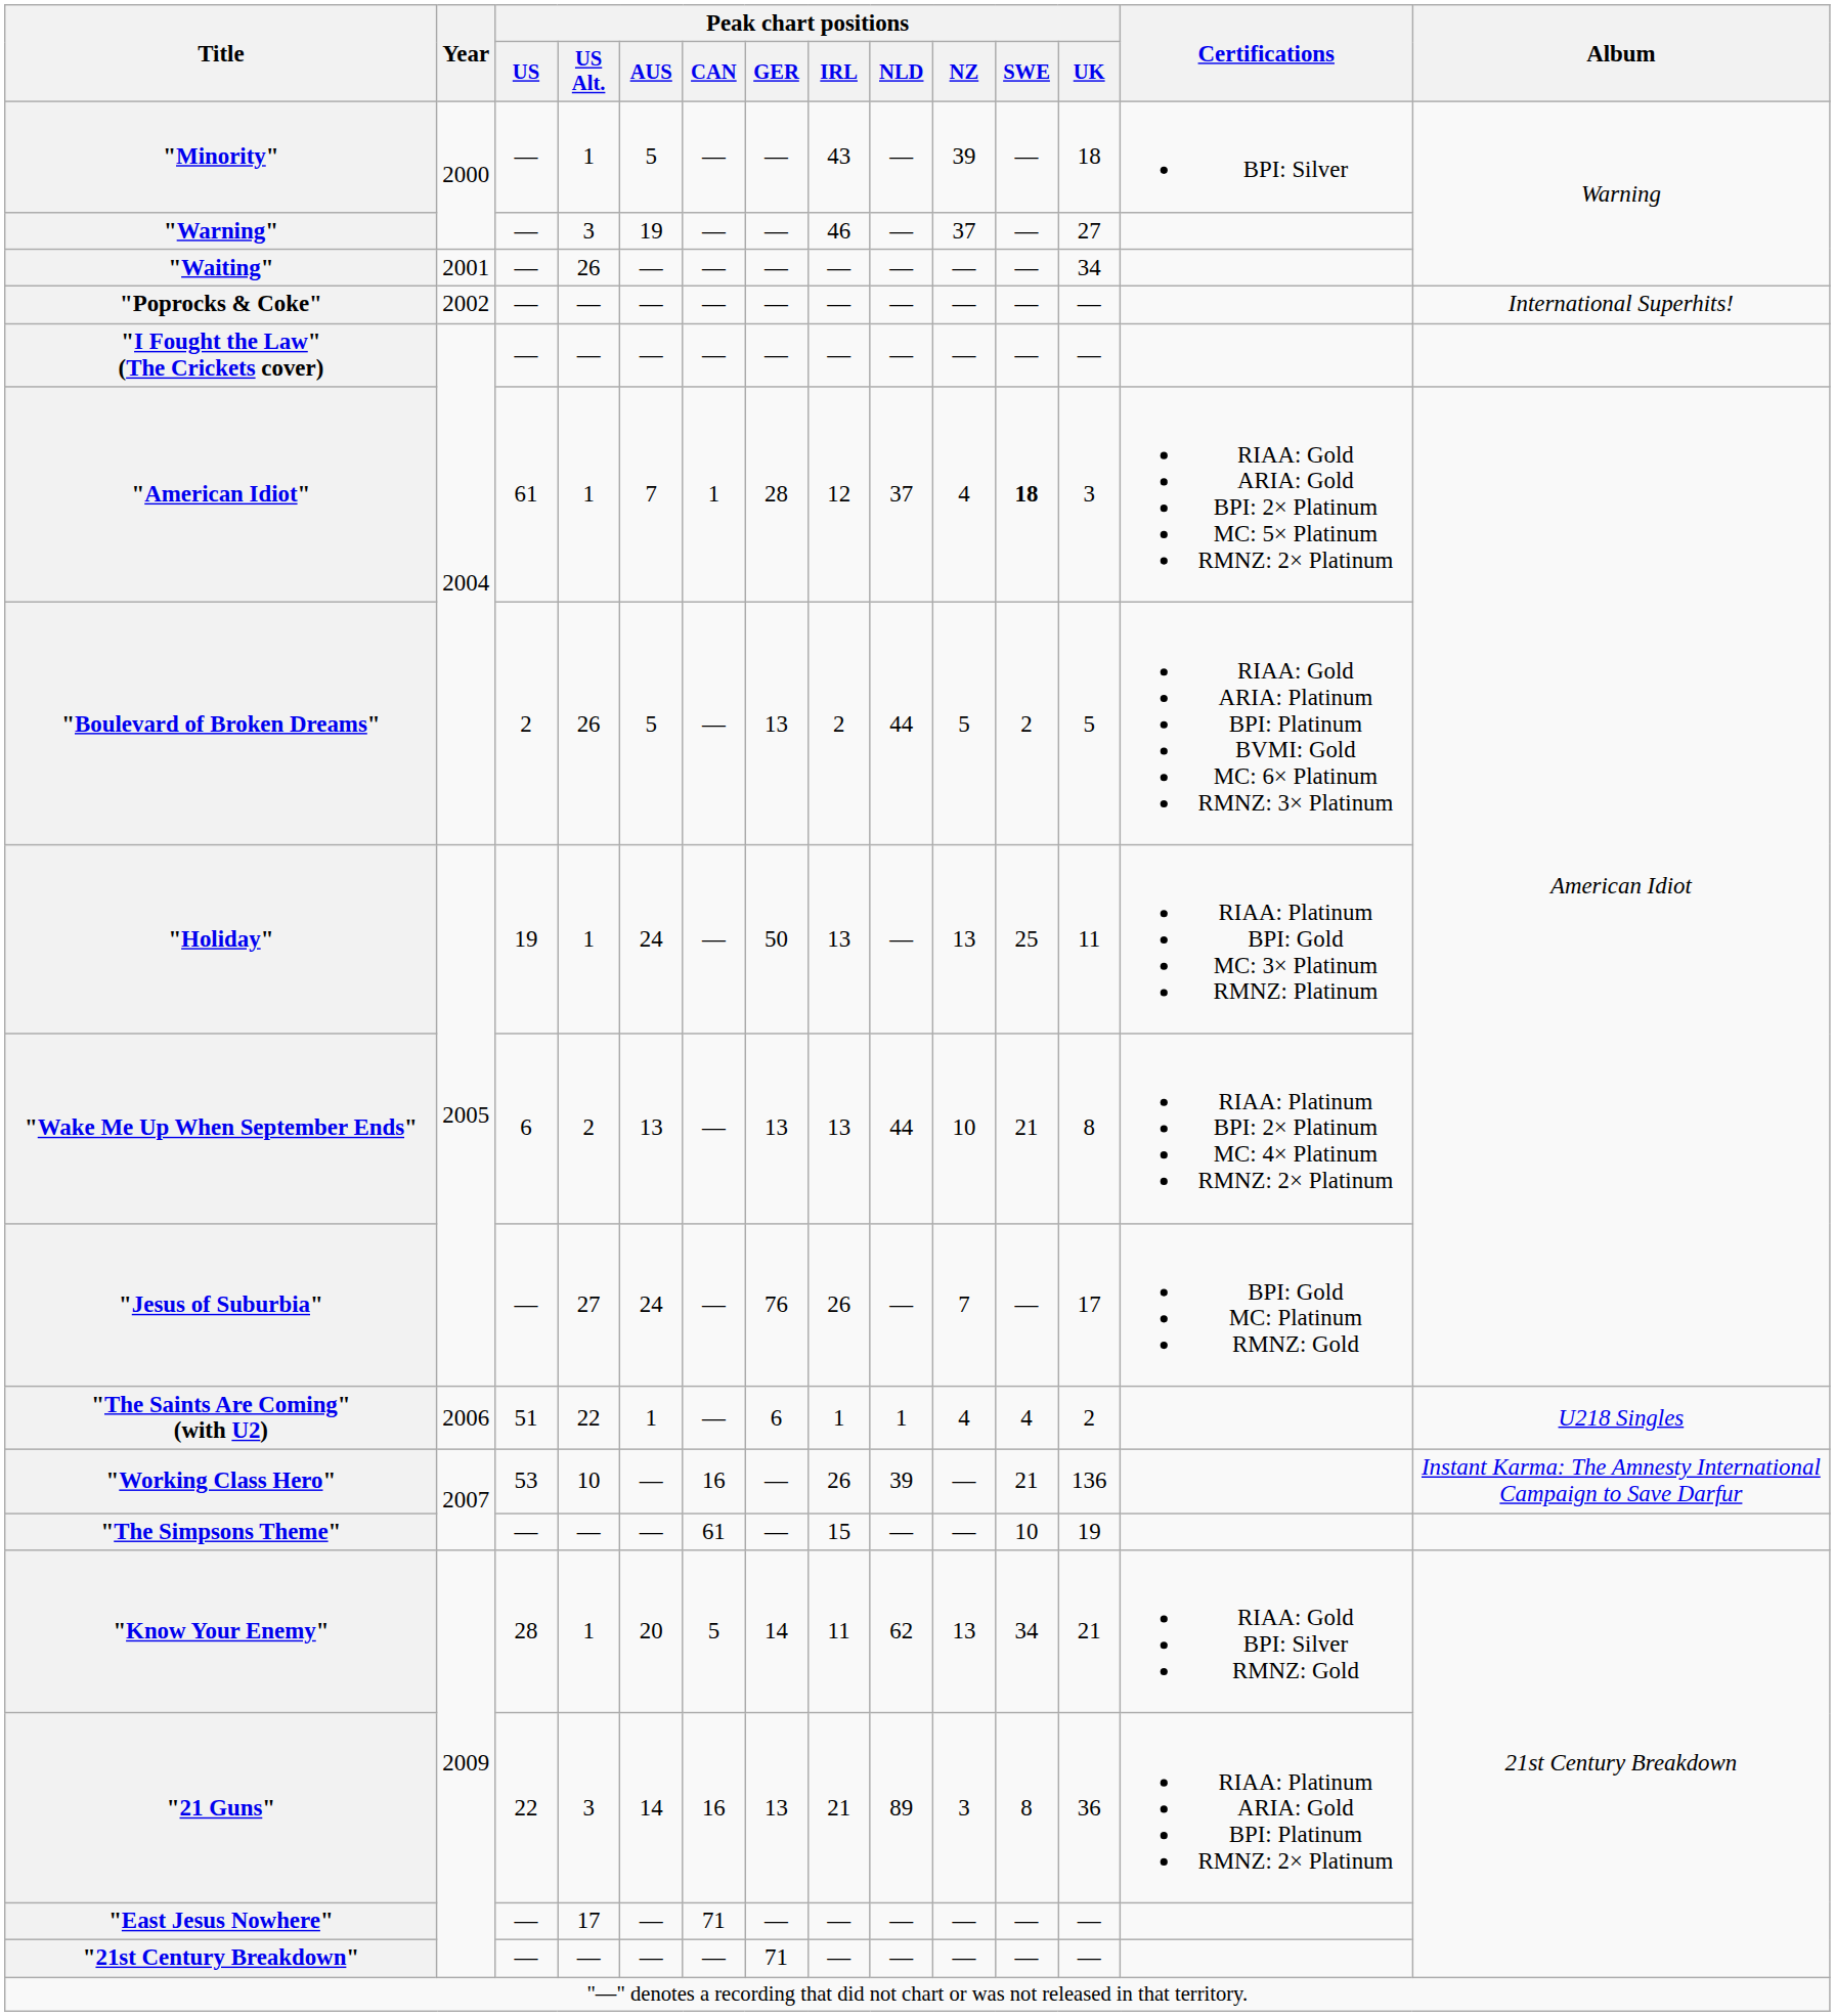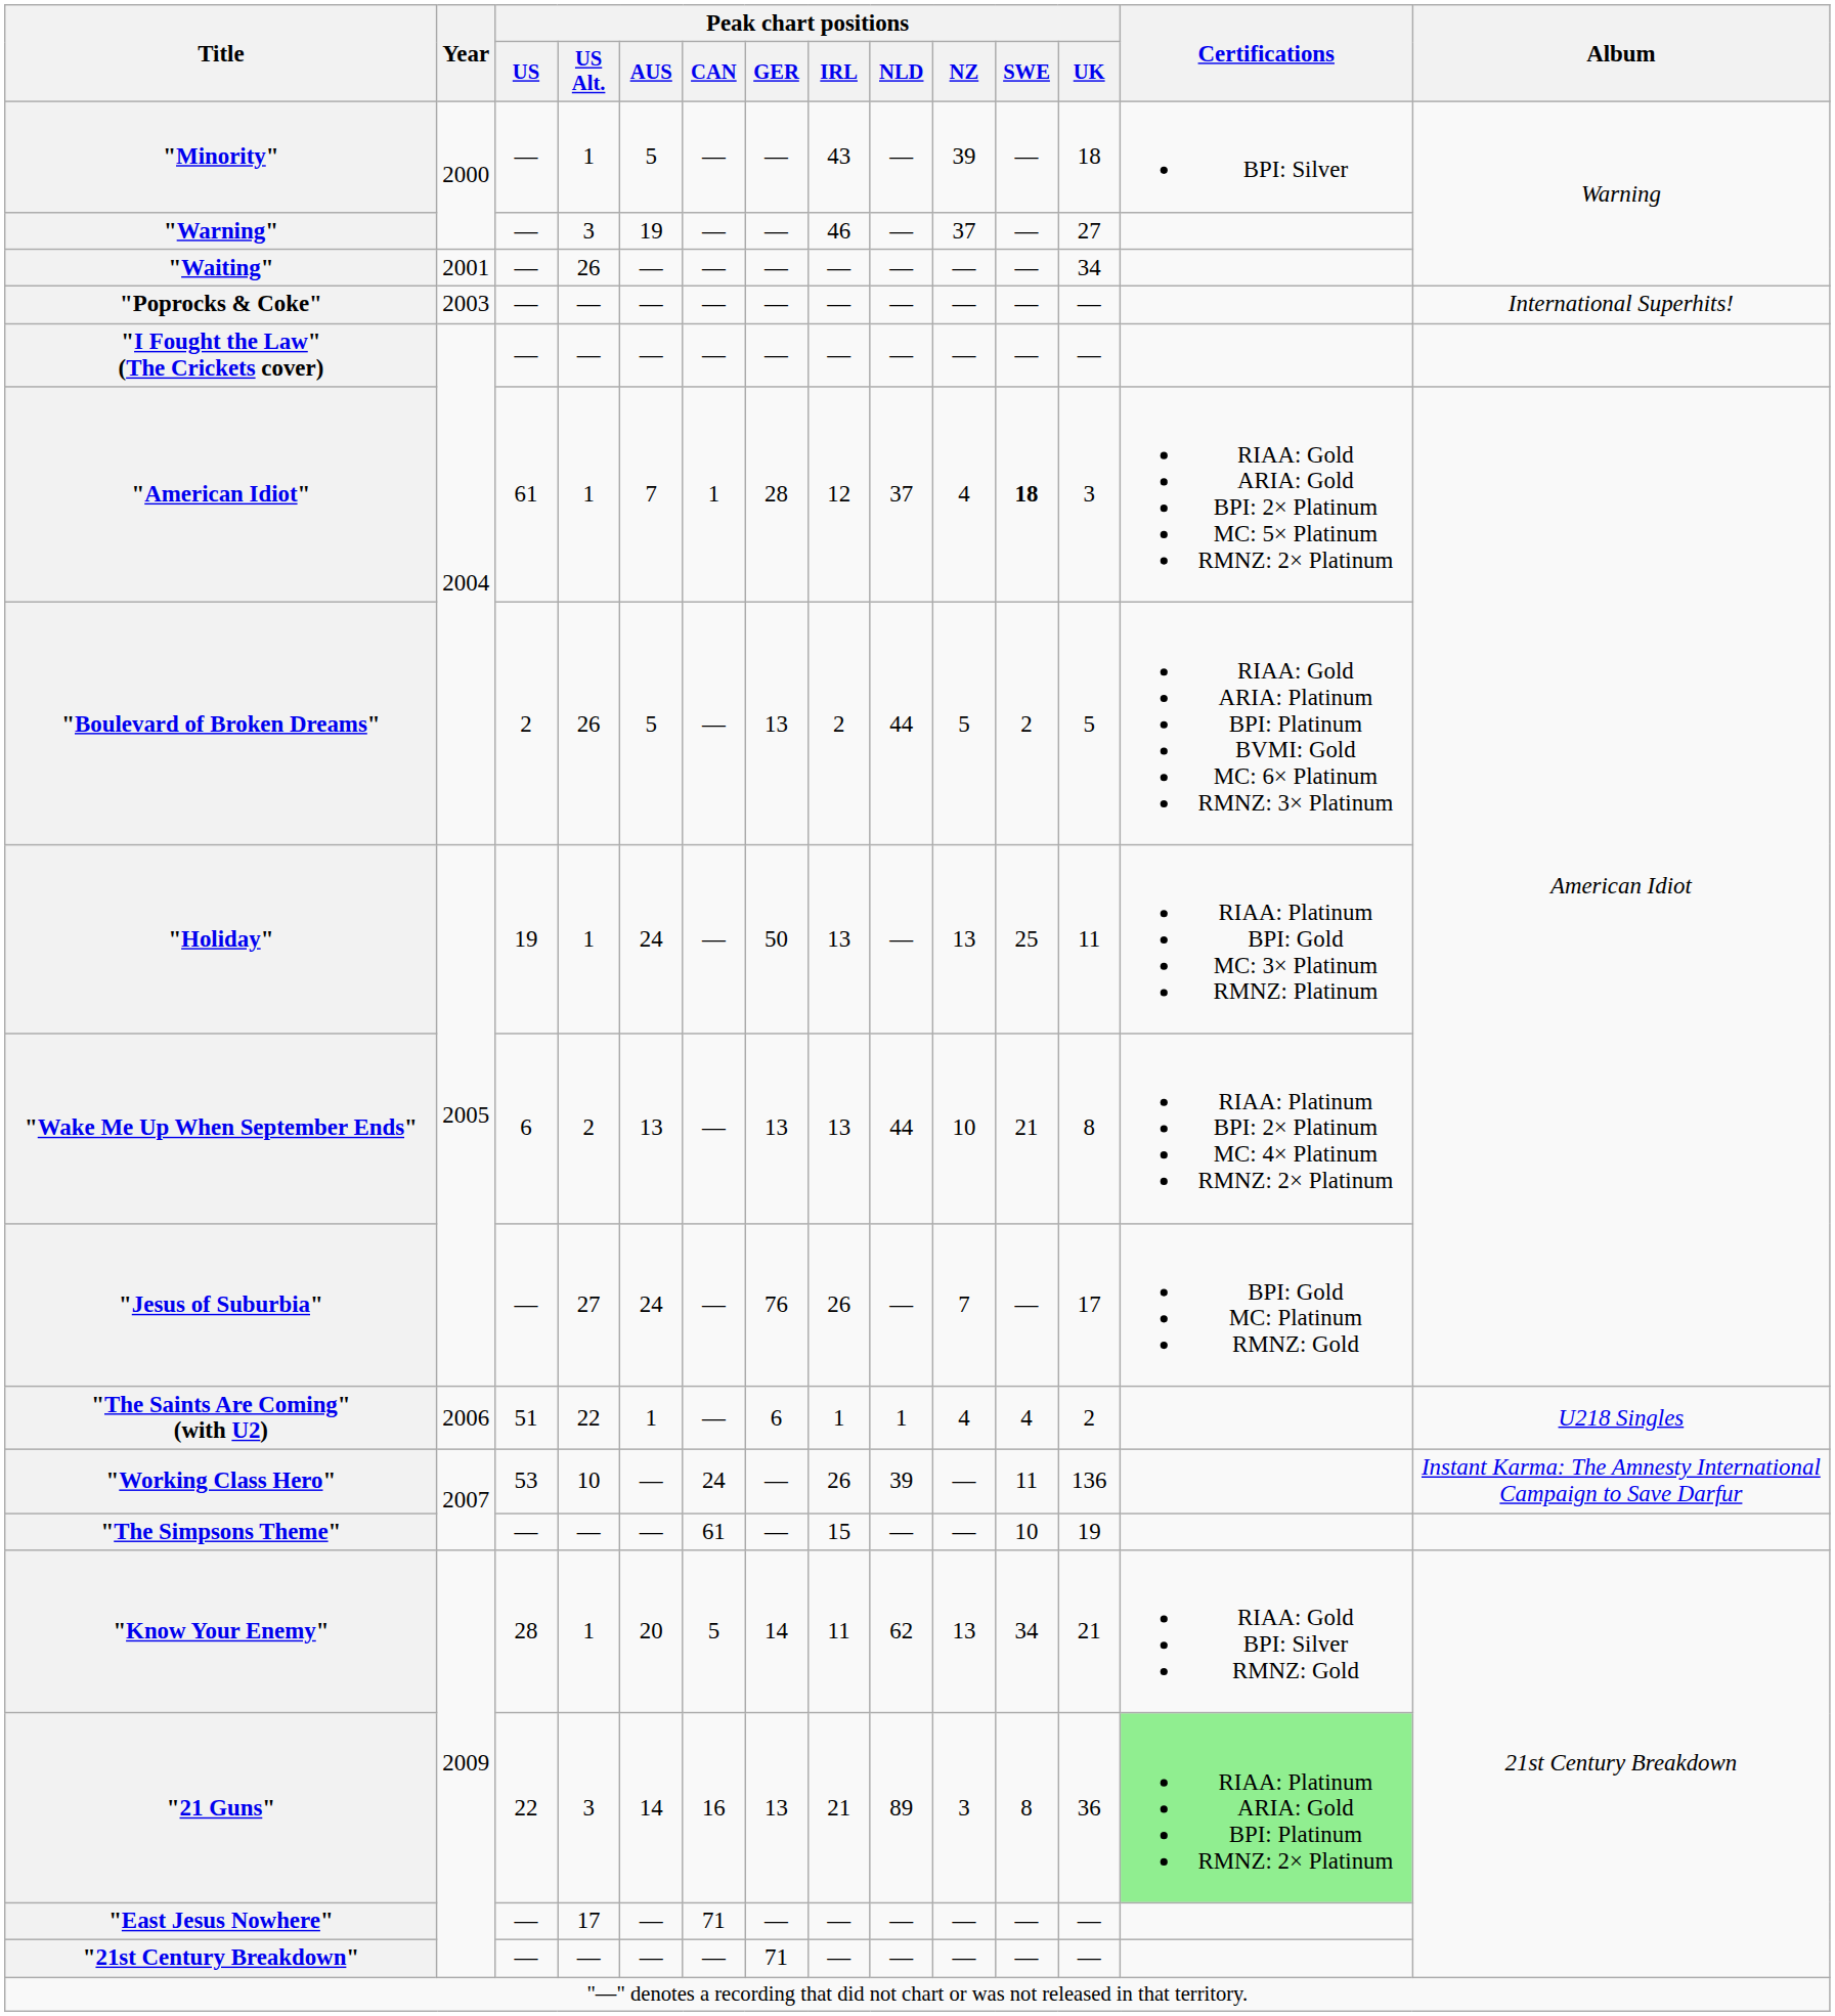 <table class="wikitable plainrowheaders" style="text-align:center;" border="1">
 <tr>
 <th rowspan="2" scope="col" style="width:18em;">Title</th>
 <th rowspan="2" scope="col">Year</th>
 <th colspan="10" scope="col">Peak chart positions</th>
 <th rowspan="2" scope="col" style="width:12em;"><a href='#'>Certifications</a></th>
 <th rowspan="2">Album</th>
 </tr>
 <tr>
 <th scope="col" style="width:2.5em;font-size:90%;"><a href='#'>US</a><br></th>
 <th scope="col" style="width:2.5em;font-size:90%;"><a href='#'>US<br>Alt.</a><br></th>
 <th scope="col" style="width:2.5em;font-size:90%;"><a href='#'>AUS</a><br></th>
 <th scope="col" style="width:2.5em;font-size:90%;"><a href='#'>CAN</a><br></th>
 <th scope="col" style="width:2.5em;font-size:90%;"><a href='#'>GER</a><br></th>
 <th scope="col" style="width:2.5em;font-size:90%;"><a href='#'>IRL</a><br></th>
 <th scope="col" style="width:2.5em;font-size:90%;"><a href='#'>NLD</a><br></th>
 <th scope="col" style="width:2.5em;font-size:90%;"><a href='#'>NZ</a><br></th>
 <th scope="col" style="width:2.5em;font-size:90%;"><a href='#'>SWE</a><br></th>
 <th scope="col" style="width:2.5em;font-size:90%;"><a href='#'>UK</a><br></th>
 </tr>
 <tr>
 <th scope="row">"<a href='#'>Minority</a>"</th>
 <td rowspan="2">2000</td>
 <td>—</td>
 <td>1</td>
 <td>5</td>
 <td>—</td>
 <td>—</td>
 <td>43</td>
 <td>—</td>
 <td>39</td>
 <td>—</td>
 <td>18</td>
 <td><br><ul><li>BPI: Silver</li></ul></td>
 <td rowspan="3"><em>Warning</em></td>
 </tr>
 <tr>
 <th scope="row">"<a href='#'>Warning</a>"</th>
 <td>—</td>
 <td>3</td>
 <td>19</td>
 <td>—</td>
 <td>—</td>
 <td>46</td>
 <td>—</td>
 <td>37</td>
 <td>—</td>
 <td>27</td>
 <td></td>
 </tr>
 <tr>
 <th scope="row">"<a href='#'>Waiting</a>"</th>
 <td>2001</td>
 <td>—</td>
 <td>26</td>
 <td>—</td>
 <td>—</td>
 <td>—</td>
 <td>—</td>
 <td>—</td>
 <td>—</td>
 <td>—</td>
 <td>34</td>
 <td></td>
 </tr>
 <tr>
 <th scope="row">"Poprocks & Coke"</th>
-<td>2002</td>
+<td>2003</td>
 <td>—</td>
 <td>—</td>
 <td>—</td>
 <td>—</td>
 <td>—</td>
 <td>—</td>
 <td>—</td>
 <td>—</td>
 <td>—</td>
 <td>—</td>
 <td></td>
 <td><em>International Superhits!</em></td>
 </tr>
 <tr>
 <th scope="row">"<a href='#'>I Fought the Law</a>"<br><span>(<a href='#'>The Crickets</a> cover)</span></th>
 <td rowspan="3">2004</td>
 <td>—</td>
 <td>—</td>
 <td>—</td>
 <td>—</td>
 <td>—</td>
 <td>—</td>
 <td>—</td>
 <td>—</td>
 <td>—</td>
 <td>—</td>
 <td></td>
 <td></td>
 </tr>
 <tr>
 <th scope="row">"<a href='#'>American Idiot</a>"</th>
 <td>61</td>
 <td>1</td>
 <td>7</td>
 <td>1</td>
 <td>28</td>
 <td>12</td>
 <td>37</td>
 <td>4</td>
 <td><strong>18</strong></td>
 <td>3</td>
 <td><br><ul><li>RIAA: Gold</li><li>ARIA: Gold</li><li>BPI: 2× Platinum</li><li>MC: 5× Platinum</li><li>RMNZ: 2× Platinum</li></ul></td>
 <td rowspan="5"><em>American Idiot</em></td>
 </tr>
 <tr>
 <th scope="row">"<a href='#'>Boulevard of Broken Dreams</a>"</th>
 <td>2</td>
 <td>26</td>
 <td>5</td>
 <td>—</td>
 <td>13</td>
 <td>2</td>
 <td>44</td>
 <td>5</td>
 <td>2</td>
 <td>5</td>
 <td><br><ul><li>RIAA: Gold</li><li>ARIA: Platinum</li><li>BPI: Platinum</li><li>BVMI: Gold</li><li>MC: 6× Platinum</li><li>RMNZ: 3× Platinum</li></ul></td>
 </tr>
 <tr>
 <th scope="row">"<a href='#'>Holiday</a>"</th>
 <td rowspan="3">2005</td>
 <td>19</td>
 <td>1</td>
 <td>24</td>
 <td>—</td>
 <td>50</td>
 <td>13</td>
 <td>—</td>
 <td>13</td>
 <td>25</td>
 <td>11</td>
 <td><br><ul><li>RIAA: Platinum</li><li>BPI: Gold</li><li>MC: 3× Platinum</li><li>RMNZ: Platinum</li></ul></td>
 </tr>
 <tr>
 <th scope="row">"<a href='#'>Wake Me Up When September Ends</a>"</th>
 <td>6</td>
 <td>2</td>
 <td>13</td>
 <td>—</td>
 <td>13</td>
 <td>13</td>
 <td>44</td>
 <td>10</td>
 <td>21</td>
 <td>8</td>
 <td><br><ul><li>RIAA: Platinum</li><li>BPI: 2× Platinum</li><li>MC: 4× Platinum</li><li>RMNZ: 2× Platinum</li></ul></td>
 </tr>
 <tr>
 <th scope="row">"<a href='#'>Jesus of Suburbia</a>"</th>
 <td>—</td>
 <td>27</td>
 <td>24</td>
 <td>—</td>
 <td>76</td>
 <td>26</td>
 <td>—</td>
 <td>7</td>
 <td>—</td>
 <td>17</td>
 <td><br><ul><li>BPI: Gold</li><li>MC: Platinum</li><li>RMNZ: Gold</li></ul></td>
 </tr>
 <tr>
 <th scope="row">"<a href='#'>The Saints Are Coming</a>"<br><span>(with <a href='#'>U2</a>)</span></th>
 <td>2006</td>
 <td>51</td>
 <td>22</td>
 <td>1</td>
 <td>—</td>
 <td>6</td>
 <td>1</td>
 <td>1</td>
 <td>4</td>
 <td>4</td>
 <td>2</td>
 <td></td>
 <td><em><a href='#'>U218 Singles</a></em></td>
 </tr>
 <tr>
 <th scope="row">"<a href='#'>Working Class Hero</a>"</th>
 <td rowspan="2">2007</td>
 <td>53</td>
 <td>10</td>
 <td>—</td>
-<td>16</td>
+<td>24</td>
 <td>—</td>
 <td>26</td>
 <td>39</td>
 <td>—</td>
-<td>21</td>
+<td>11</td>
 <td>136</td>
 <td></td>
 <td><em><a href='#'>Instant Karma: The Amnesty International Campaign to Save Darfur</a></em></td>
 </tr>
 <tr>
 <th scope="row">"<a href='#'>The Simpsons Theme</a>"</th>
 <td>—</td>
 <td>—</td>
 <td>—</td>
 <td>61</td>
 <td>—</td>
 <td>15</td>
 <td>—</td>
 <td>—</td>
 <td>10</td>
 <td>19</td>
 <td></td>
 <td></td>
 </tr>
 <tr>
 <th scope="row">"<a href='#'>Know Your Enemy</a>"</th>
 <td rowspan="4">2009</td>
 <td>28</td>
 <td>1</td>
 <td>20</td>
 <td>5</td>
 <td>14</td>
 <td>11</td>
 <td>62</td>
 <td>13</td>
 <td>34</td>
 <td>21</td>
 <td><br><ul><li>RIAA: Gold</li><li>BPI: Silver</li><li>RMNZ: Gold</li></ul></td>
 <td rowspan="4"><em>21st Century Breakdown</em></td>
 </tr>
 <tr>
 <th scope="row">"<a href='#'>21 Guns</a>"</th>
 <td>22</td>
 <td>3</td>
 <td>14</td>
 <td>16</td>
 <td>13</td>
 <td>21</td>
 <td>89</td>
 <td>3</td>
 <td>8</td>
 <td>36</td>
-<td><br><ul><li>RIAA: Platinum</li><li>ARIA: Gold</li><li>BPI: Platinum</li><li>RMNZ: 2× Platinum</li></ul></td>
+<td style="background: lightgreen;"><br><ul><li>RIAA: Platinum</li><li>ARIA: Gold</li><li>BPI: Platinum</li><li>RMNZ: 2× Platinum</li></ul></td>
 </tr>
 <tr>
 <th scope="row">"<a href='#'>East Jesus Nowhere</a>"</th>
 <td>—</td>
 <td>17</td>
 <td>—</td>
 <td>71</td>
 <td>—</td>
 <td>—</td>
 <td>—</td>
 <td>—</td>
 <td>—</td>
 <td>—</td>
 <td></td>
 </tr>
 <tr>
 <th scope="row">"<a href='#'>21st Century Breakdown</a>"</th>
 <td>—</td>
 <td>—</td>
 <td>—</td>
 <td>—</td>
 <td>71</td>
 <td>—</td>
 <td>—</td>
 <td>—</td>
 <td>—</td>
 <td>—</td>
 <td></td>
 </tr>
 <tr>
 <td colspan="14" style="font-size:90%">"—" denotes a recording that did not chart or was not released in that territory.</td>
 </tr>
 </table>
